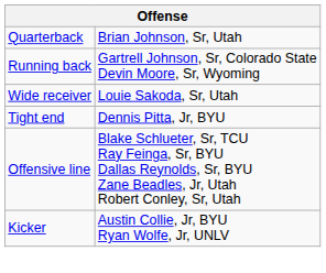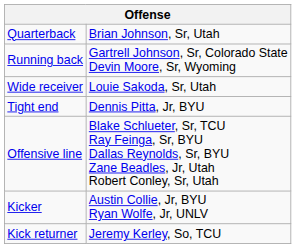 <table class="wikitable" style="font-size: 90%;">
 <tr>
 <th colspan="2">Offense</th>
 </tr>
 <tr>
 <td><a href='#'>Quarterback</a></td>
 <td><a href='#'>Brian Johnson</a>, Sr, Utah</td>
 </tr>
 <tr>
 <td><a href='#'>Running back</a></td>
 <td><a href='#'>Gartrell Johnson</a>, Sr, Colorado State<br><a href='#'>Devin Moore</a>, Sr, Wyoming</td>
 </tr>
 <tr>
 <td><a href='#'>Wide receiver</a></td>
 <td><a href='#'>Louie Sakoda</a>, Sr, Utah</td>
 </tr>
 <tr>
 <td><a href='#'>Tight end</a></td>
 <td><a href='#'>Dennis Pitta</a>, Jr, BYU</td>
 </tr>
 <tr>
 <td><a href='#'>Offensive line</a></td>
 <td><a href='#'>Blake Schlueter</a>, Sr, TCU<br><a href='#'>Ray Feinga</a>, Sr, BYU<br><a href='#'>Dallas Reynolds</a>, Sr, BYU<br><a href='#'>Zane Beadles</a>, Jr, Utah<br>Robert Conley, Sr, Utah</td>
 </tr>
 <tr>
 <td><a href='#'>Kicker</a></td>
 <td><a href='#'>Austin Collie</a>, Jr, BYU<br><a href='#'>Ryan Wolfe</a>, Jr, UNLV</td>
 </tr>
+<tr>
+<td><a href='#'>Kick returner</a></td>
+<td><a href='#'>Jeremy Kerley</a>, So, TCU</td>
+</tr>
 </table>
